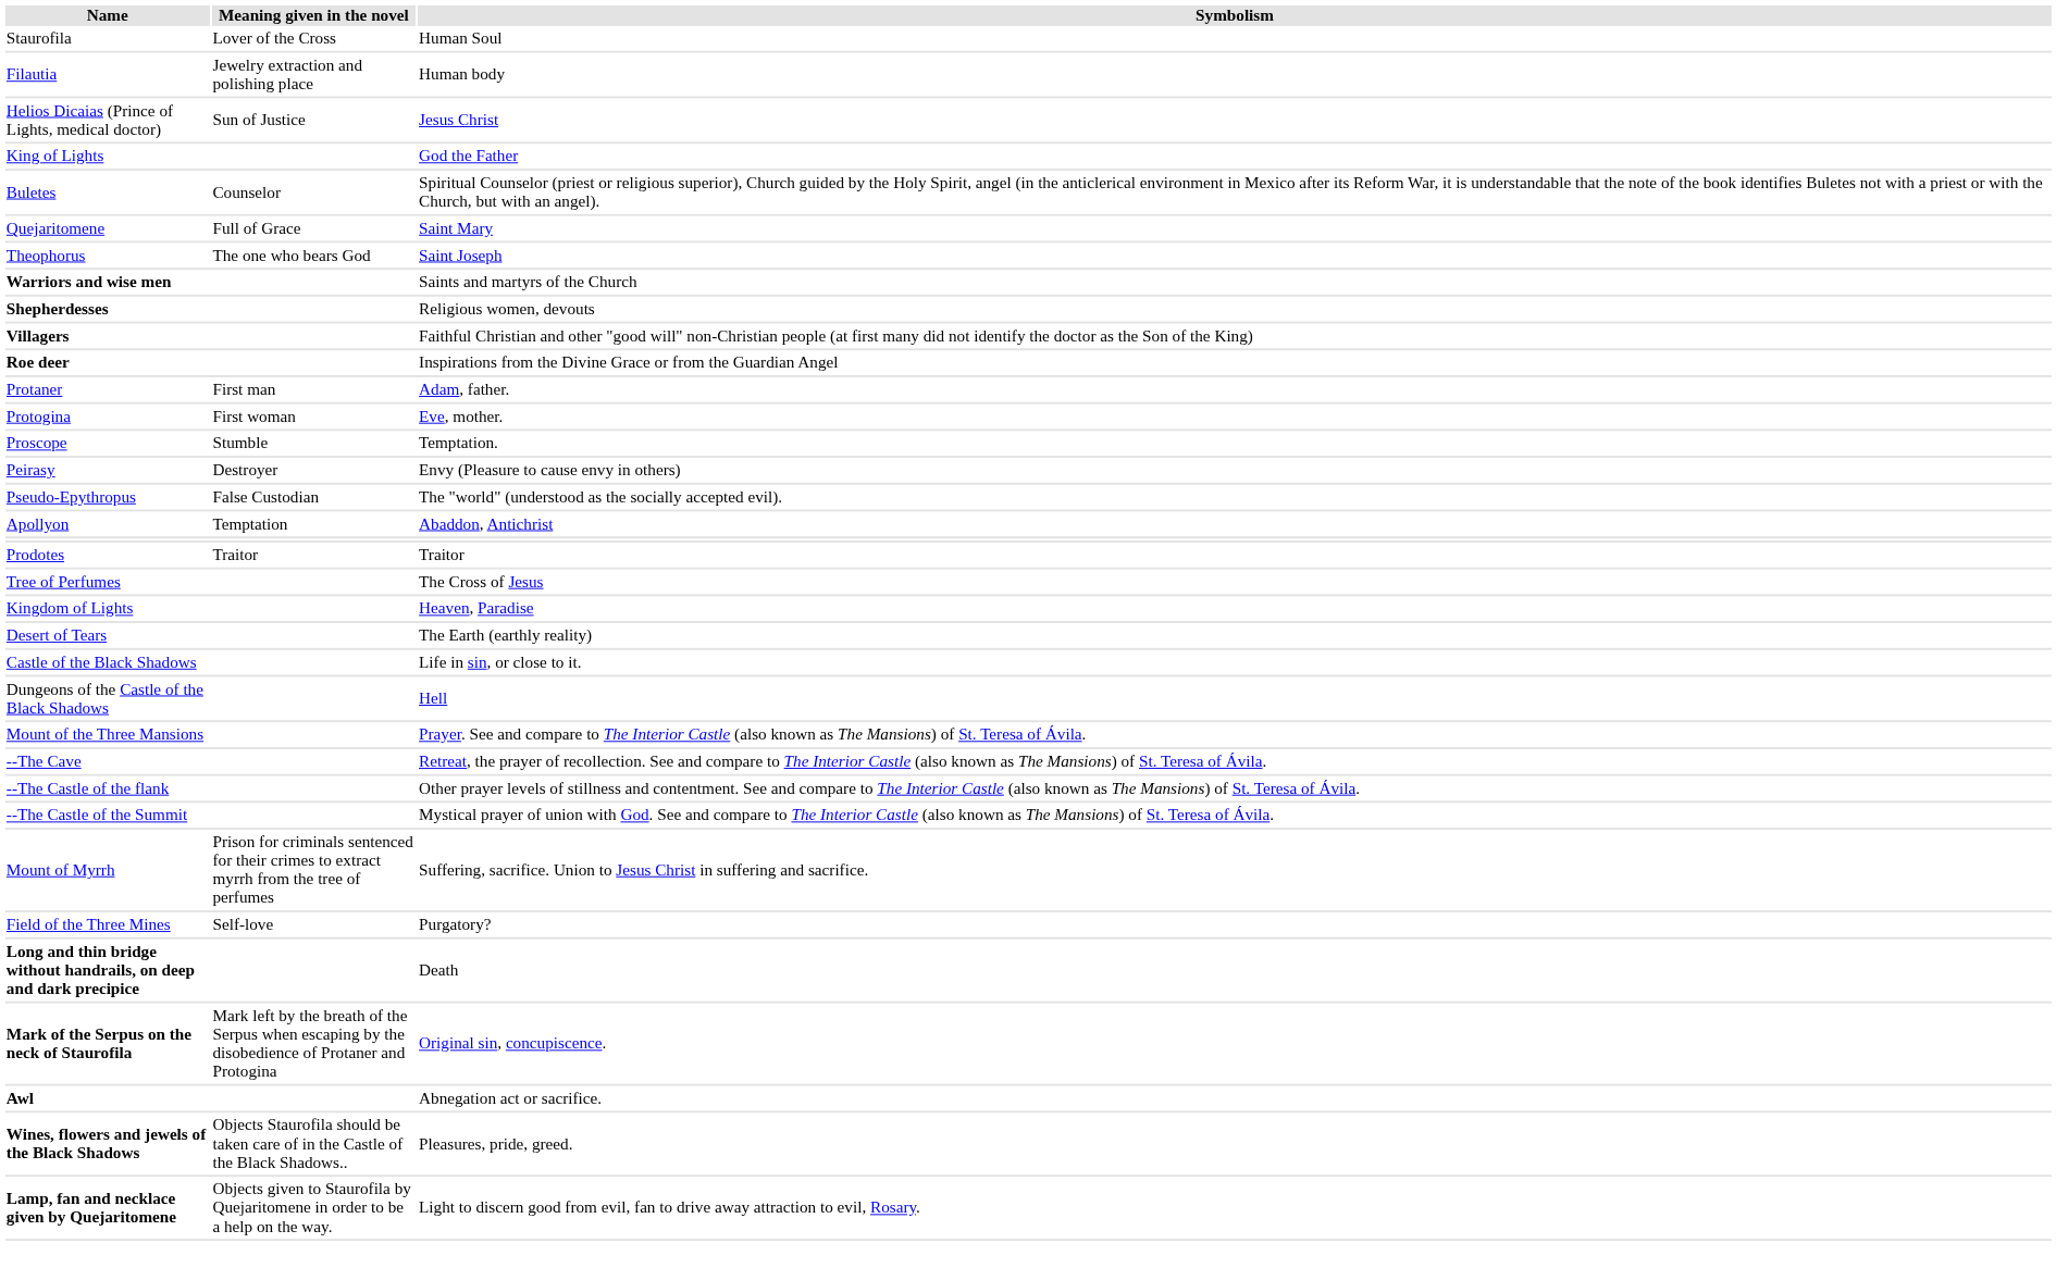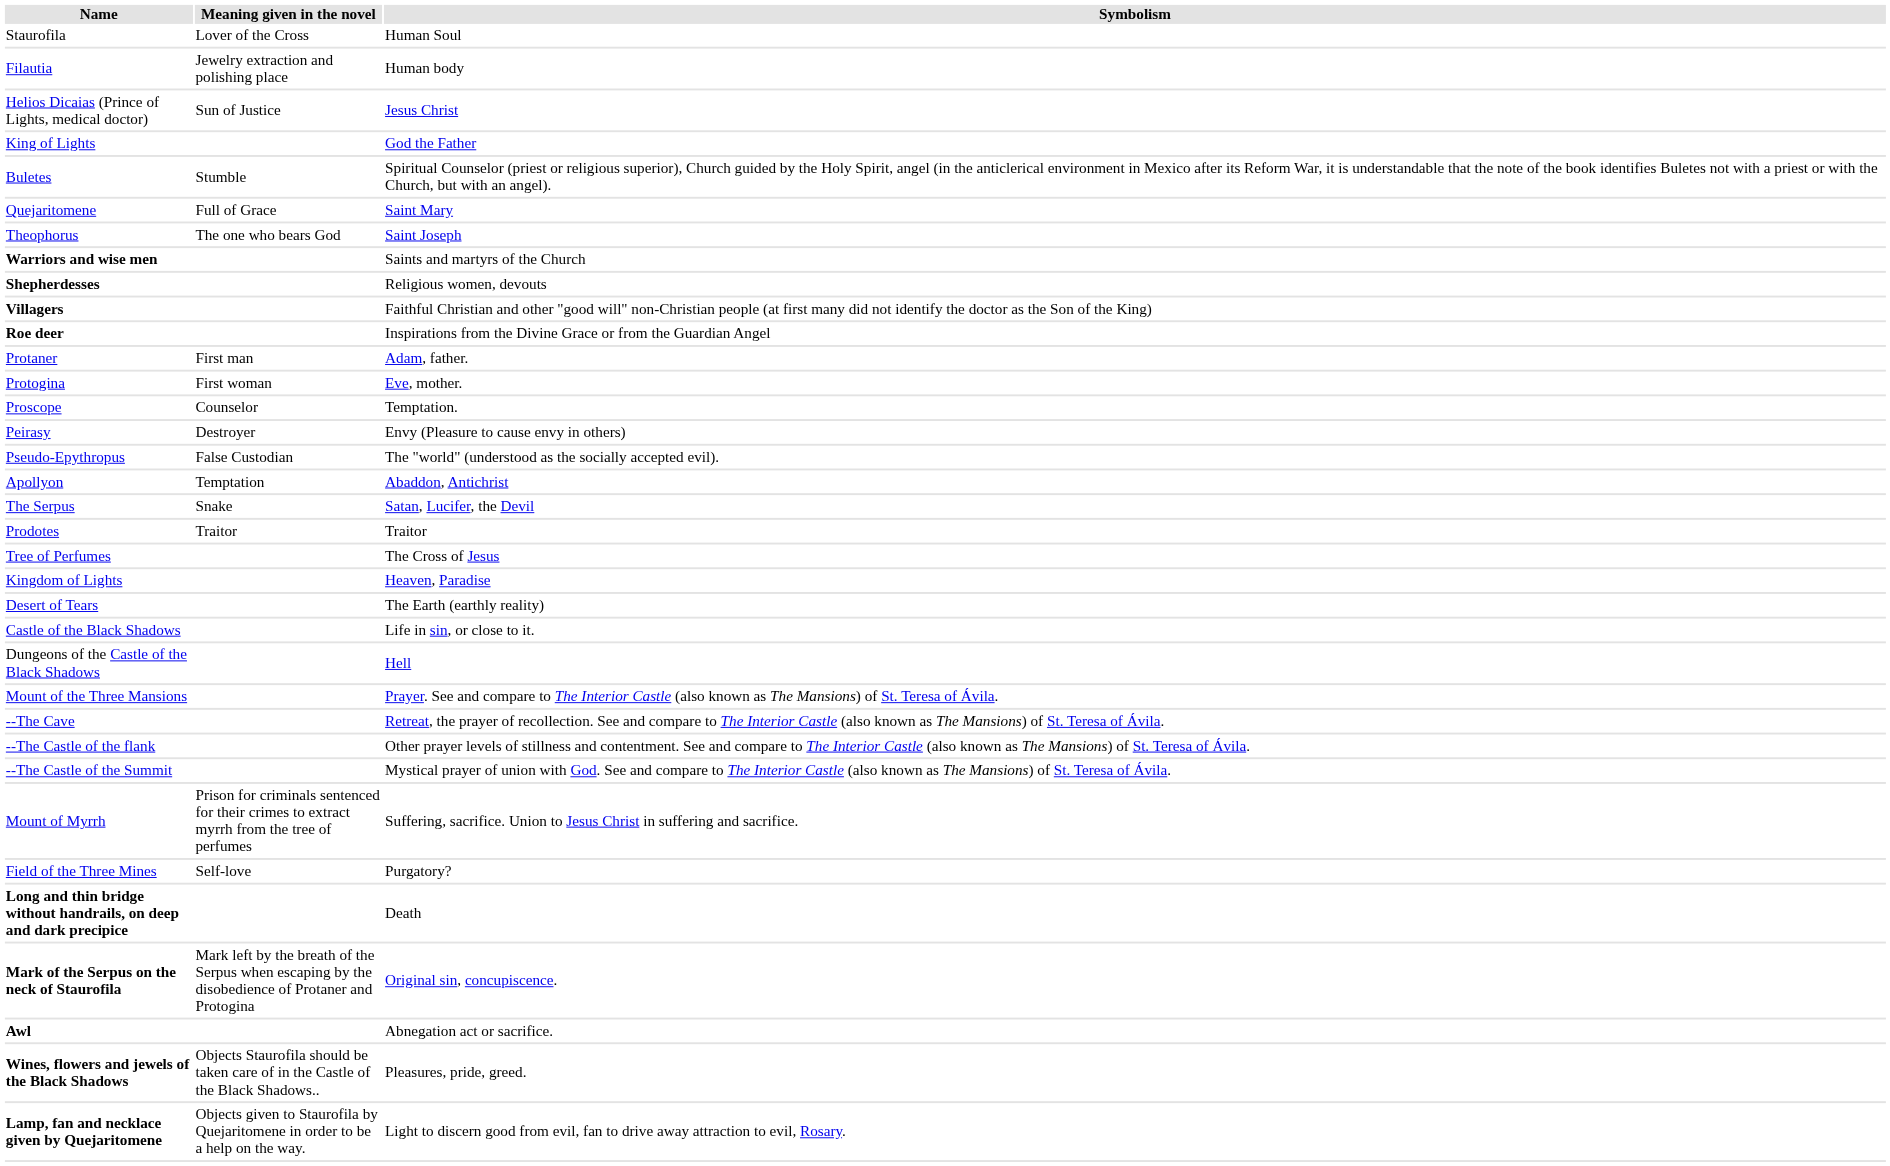 <table border="0" align="center" width="100%">
 <tr bgcolor="#e3e3e3" align="center">
 <th width="10%">Name</th>
 <th width="10%">Meaning given in the novel</th>
 <th>Symbolism</th>
 </tr>
 <tr>
 <td>Staurofila</td>
 <td>Lover of the Cross</td>
 <td>Human Soul</td>
 </tr>
 <tr>
 <td colspan="3" style="background: #e3e3e3;"></td>
 </tr>
 <tr>
 <td><a href='#'>Filautia</a></td>
 <td>Jewelry extraction and polishing place</td>
 <td>Human body</td>
 </tr>
 <tr>
 <td colspan="3" style="background: #e3e3e3;"></td>
 </tr>
 <tr>
 <td><a href='#'>Helios Dicaias</a> (Prince of Lights, medical doctor)</td>
 <td>Sun of Justice</td>
 <td><a href='#'>Jesus Christ</a></td>
 </tr>
 <tr>
 <td colspan="3" style="background: #e3e3e3;"></td>
 </tr>
 <tr>
 <td><a href='#'>King of Lights</a></td>
 <td></td>
 <td><a href='#'>God the Father</a></td>
 </tr>
 <tr>
 <td colspan="3" style="background: #e3e3e3;"></td>
 </tr>
 <tr>
 <td><a href='#'>Buletes</a></td>
-<td>Counselor</td>
+<td>Stumble</td>
 <td>Spiritual Counselor (priest or religious superior), Church guided by the Holy Spirit, angel (in the anticlerical environment in Mexico after its Reform War, it is understandable that the note of the book identifies Buletes not with a priest or with the Church, but with an angel).</td>
 </tr>
 <tr>
 <td colspan="3" style="background: #e3e3e3;"></td>
 </tr>
 <tr>
 <td><a href='#'>Quejaritomene</a></td>
 <td>Full of Grace</td>
 <td><a href='#'>Saint Mary</a></td>
 </tr>
 <tr>
 <td colspan="3" style="background: #e3e3e3;"></td>
 </tr>
 <tr>
 <td><a href='#'>Theophorus</a></td>
 <td>The one who bears God</td>
 <td><a href='#'>Saint Joseph</a></td>
 </tr>
 <tr>
 <td colspan="3" style="background: #e3e3e3;"></td>
 </tr>
 <tr>
 <td><strong>Warriors and wise men</strong></td>
 <td></td>
 <td>Saints and martyrs of the Church</td>
 </tr>
 <tr>
 <td colspan="3" style="background: #e3e3e3;"></td>
 </tr>
 <tr>
 <td><strong> Shepherdesses</strong></td>
 <td></td>
 <td>Religious women, devouts</td>
 </tr>
 <tr>
 <td colspan="3" style="background: #e3e3e3;"></td>
 </tr>
 <tr>
 <td><strong>Villagers</strong></td>
 <td></td>
 <td>Faithful Christian and other "good will" non-Christian people (at first many did not identify the doctor as the Son of the King)</td>
 </tr>
 <tr>
 <td colspan="3" style="background: #e3e3e3;"></td>
 </tr>
 <tr>
 <td><strong>Roe deer</strong></td>
 <td></td>
 <td>Inspirations from the Divine Grace or from the Guardian Angel</td>
 </tr>
 <tr>
 <td colspan="3" style="background: #e3e3e3;"></td>
 </tr>
 <tr>
 <td><a href='#'>Protaner</a></td>
 <td>First man</td>
 <td><a href='#'>Adam</a>, father.</td>
 </tr>
 <tr>
 <td colspan="3" style="background: #e3e3e3;"></td>
 </tr>
 <tr>
 <td><a href='#'>Protogina</a></td>
 <td>First woman</td>
 <td><a href='#'>Eve</a>, mother.</td>
 </tr>
 <tr>
 <td colspan="3" style="background: #e3e3e3;"></td>
 </tr>
 <tr>
 <td><a href='#'>Proscope</a></td>
-<td>Stumble</td>
+<td>Counselor</td>
 <td>Temptation.</td>
 </tr>
 <tr>
 <td colspan="3" style="background: #e3e3e3;"></td>
 </tr>
 <tr>
 <td><a href='#'>Peirasy</a></td>
 <td>Destroyer</td>
 <td>Envy (Pleasure to cause envy in others)</td>
 </tr>
 <tr>
 <td colspan="3" style="background: #e3e3e3;"></td>
 </tr>
 <tr>
 <td><a href='#'>Pseudo-Epythropus</a></td>
 <td>False Custodian</td>
 <td>The "world" (understood as the socially accepted evil).</td>
 </tr>
 <tr>
 <td colspan="3" style="background: #e3e3e3;"></td>
 </tr>
 <tr>
 <td><a href='#'>Apollyon</a></td>
 <td>Temptation</td>
 <td><a href='#'>Abaddon</a>, <a href='#'>Antichrist</a></td>
 </tr>
 <tr>
 <td colspan="3" style="background: #e3e3e3;"></td>
+</tr>
+<tr>
+<td><a href='#'>The Serpus</a></td>
+<td>Snake</td>
+<td><a href='#'>Satan</a>, <a href='#'>Lucifer</a>, the <a href='#'>Devil</a></td>
 </tr>
 <tr>
 <td colspan="3" style="background: #e3e3e3;"></td>
 </tr>
 <tr>
 <td><a href='#'>Prodotes</a></td>
 <td>Traitor</td>
 <td>Traitor</td>
 </tr>
 <tr>
 <td colspan="3" style="background: #e3e3e3;"></td>
 </tr>
 <tr>
 <td><a href='#'>Tree of Perfumes</a></td>
 <td></td>
 <td>The Cross of <a href='#'>Jesus</a></td>
 </tr>
 <tr>
 <td colspan="3" style="background: #e3e3e3;"></td>
 </tr>
 <tr>
 <td><a href='#'>Kingdom of Lights</a></td>
 <td></td>
 <td><a href='#'>Heaven</a>, <a href='#'>Paradise</a></td>
 </tr>
 <tr>
 <td colspan="3" style="background: #e3e3e3;"></td>
 </tr>
 <tr>
 <td><a href='#'>Desert of Tears</a></td>
 <td></td>
 <td>The Earth (earthly reality)</td>
 </tr>
 <tr>
 <td colspan="3" style="background: #e3e3e3;"></td>
 </tr>
 <tr>
 <td><a href='#'>Castle of the Black Shadows</a></td>
 <td></td>
 <td>Life in <a href='#'>sin</a>, or close to it.</td>
 </tr>
 <tr>
 <td colspan="3" style="background: #e3e3e3;"></td>
 </tr>
 <tr>
 <td>Dungeons of the <a href='#'>Castle of the Black Shadows</a></td>
 <td></td>
 <td><a href='#'>Hell</a></td>
 </tr>
 <tr>
 <td colspan="3" style="background: #e3e3e3;"></td>
 </tr>
 <tr>
 <td><a href='#'>Mount of the Three Mansions</a></td>
 <td></td>
 <td><a href='#'>Prayer</a>. See and compare to <em><a href='#'>The Interior Castle</a></em> (also known as <em>The Mansions</em>) of <a href='#'>St. Teresa of Ávila</a>.</td>
 </tr>
 <tr>
 <td colspan="3" style="background: #e3e3e3;"></td>
 </tr>
 <tr>
 <td><a href='#'>--The Cave</a></td>
 <td></td>
 <td><a href='#'>Retreat</a>, the prayer of recollection. See and compare to <em><a href='#'>The Interior Castle</a></em> (also known as <em>The Mansions</em>) of <a href='#'>St. Teresa of Ávila</a>.</td>
 </tr>
 <tr>
 <td colspan="3" style="background: #e3e3e3;"></td>
 </tr>
 <tr>
 <td><a href='#'>--The Castle of the flank</a></td>
 <td></td>
 <td>Other prayer levels of stillness and contentment. See and compare to <em><a href='#'>The Interior Castle</a></em> (also known as <em>The Mansions</em>) of <a href='#'>St. Teresa of Ávila</a>.</td>
 </tr>
 <tr>
 <td colspan="3" style="background: #e3e3e3;"></td>
 </tr>
 <tr>
 <td><a href='#'>--The Castle of the Summit</a></td>
 <td></td>
 <td>Mystical prayer of union with <a href='#'>God</a>. See and compare to <em><a href='#'>The Interior Castle</a></em> (also known as <em>The Mansions</em>) of <a href='#'>St. Teresa of Ávila</a>.</td>
 </tr>
 <tr>
 <td colspan="3" style="background: #e3e3e3;"></td>
 </tr>
 <tr>
 <td><a href='#'>Mount of Myrrh</a></td>
 <td>Prison for criminals sentenced for their crimes to extract myrrh from the tree of perfumes</td>
 <td>Suffering, sacrifice. Union to <a href='#'>Jesus Christ</a> in suffering and sacrifice.</td>
 </tr>
 <tr>
 <td colspan="3" style="background: #e3e3e3;"></td>
 </tr>
 <tr>
 <td><a href='#'>Field of the Three Mines</a></td>
 <td>Self-love</td>
 <td>Purgatory?</td>
 </tr>
 <tr>
 <td colspan="3" style="background: #e3e3e3;"></td>
 </tr>
 <tr>
 <td><strong> Long and thin bridge without handrails, on deep and dark precipice</strong></td>
 <td></td>
 <td>Death</td>
 </tr>
 <tr>
 <td colspan="3" style="background: #e3e3e3;"></td>
 </tr>
 <tr>
 <td><strong>Mark of the Serpus on the neck of Staurofila</strong></td>
 <td>Mark left by the breath of the Serpus when escaping by the disobedience of Protaner and Protogina</td>
 <td><a href='#'>Original sin</a>, <a href='#'>concupiscence</a>.</td>
 </tr>
 <tr>
 <td colspan="3" style="background: #e3e3e3;"></td>
 </tr>
 <tr>
 <td><strong>Awl</strong></td>
 <td></td>
 <td>Abnegation act or sacrifice.</td>
 </tr>
 <tr>
 <td colspan="3" style="background: #e3e3e3;"></td>
 </tr>
 <tr>
 <td><strong>Wines, flowers and jewels of the Black Shadows</strong></td>
 <td>Objects Staurofila should be taken care of in the Castle of the Black Shadows..</td>
 <td>Pleasures, pride, greed.</td>
 </tr>
 <tr>
 <td colspan="3" style="background: #e3e3e3;"></td>
 </tr>
 <tr>
 <td><strong>Lamp, fan and necklace given by Quejaritomene</strong></td>
 <td>Objects given to Staurofila by Quejaritomene in order to be a help on the way.</td>
 <td>Light to discern good from evil, fan to drive away attraction to evil, <a href='#'>Rosary</a>.</td>
 </tr>
 <tr>
 <td colspan="3" style="background: #e3e3e3;"></td>
 </tr>
 <tr>
 </tr>
 </table>
